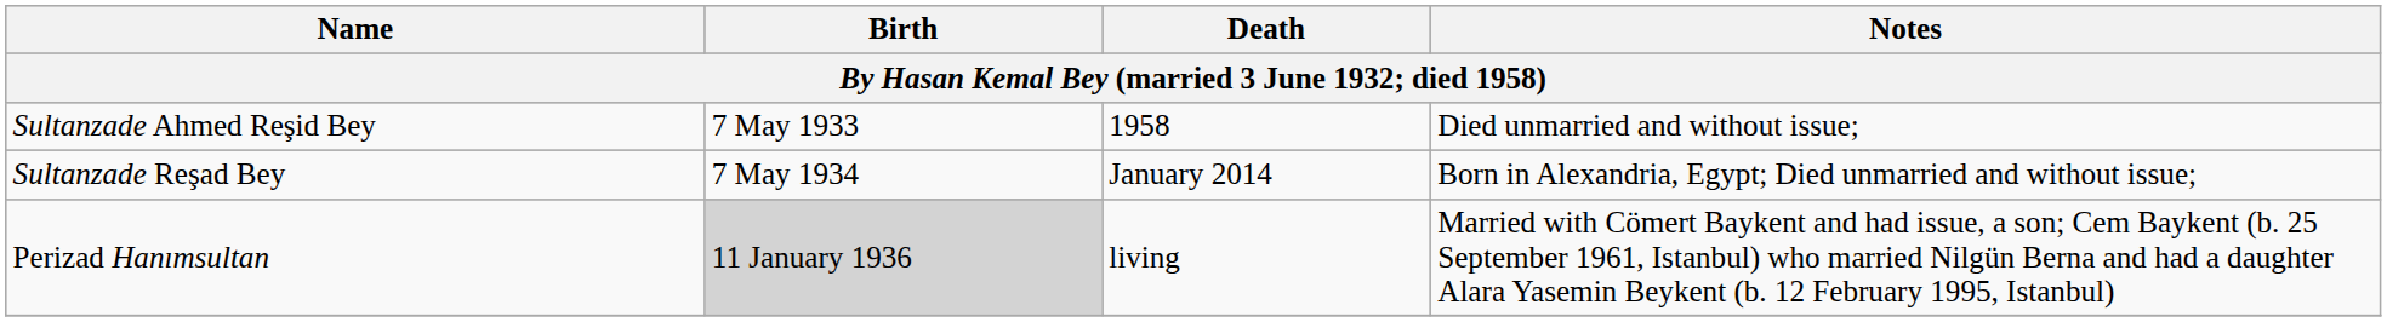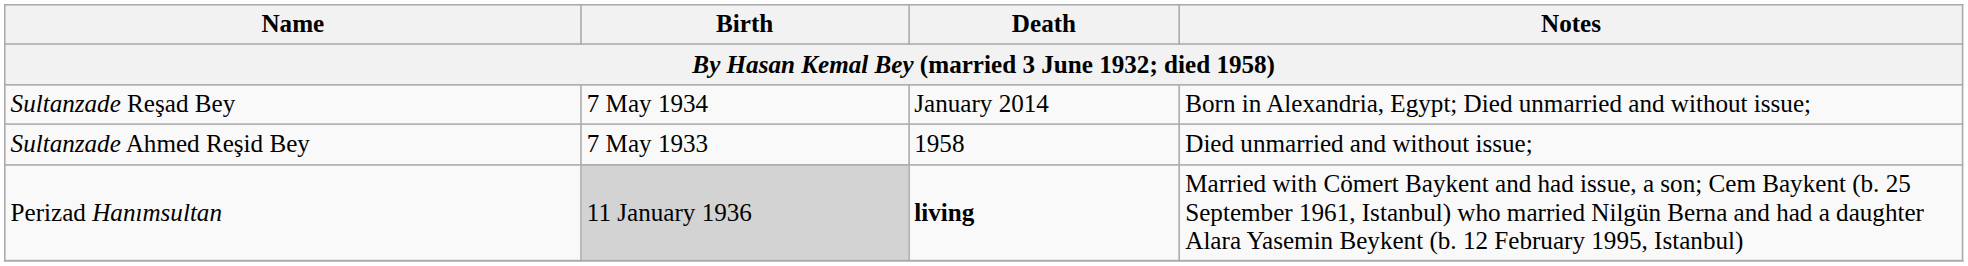 <table class="wikitable">
 <tr>
 <th>Name</th>
 <th>Birth</th>
 <th>Death</th>
 <th style="width:40%;">Notes</th>
 </tr>
 <tr>
 <th colspan="4"><strong><em>By Hasan Kemal Bey</em></strong> (married 3 June 1932; died 1958)</th>
 </tr>
 <tr>
+<td><em>Sultanzade</em> Reşad Bey</td>
+<td>7 May 1934</td>
+<td>January 2014</td>
+<td>Born in Alexandria, Egypt; Died unmarried and without issue;</td>
+</tr>
+<tr>
 <td><em>Sultanzade</em> Ahmed Reşid Bey</td>
 <td>7 May 1933</td>
 <td>1958</td>
 <td>Died unmarried and without issue;</td>
 </tr>
 <tr>
-<td><em>Sultanzade</em> Reşad Bey</td>
-<td>7 May 1934</td>
-<td>January 2014</td>
-<td>Born in Alexandria, Egypt; Died unmarried and without issue;</td>
-</tr>
-<tr>
 <td>Perizad <em>Hanımsultan</em></td>
 <td style="background: lightgrey;">11 January 1936</td>
-<td>living</td>
+<td><strong>living</strong></td>
 <td>Married with Cömert Baykent  and had issue, a son; Cem Baykent (b. 25 September 1961, Istanbul) who married Nilgün Berna and had a daughter Alara Yasemin Beykent (b. 12 February 1995, Istanbul)</td>
 </tr>
 <tr>
 </tr>
 </table>
